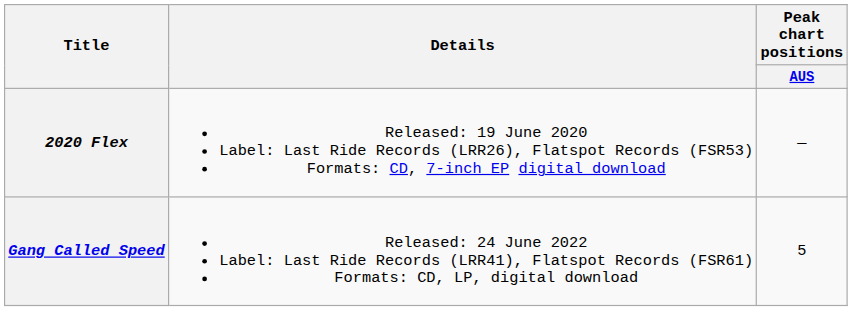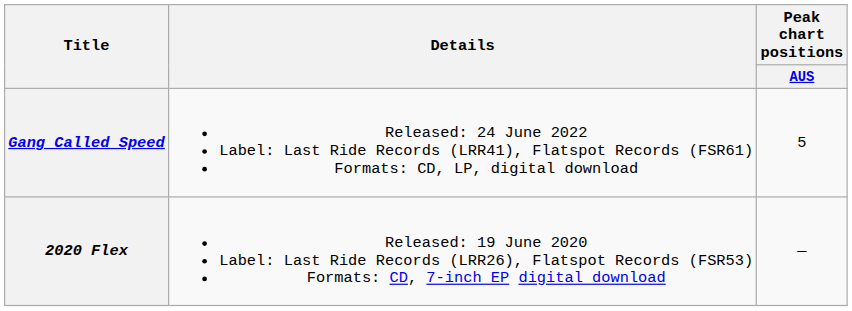 <table class="wikitable plainrowheaders" style="text-align:center">
 <tr>
 <th scope="col" rowspan="2">Title</th>
 <th scope="col" rowspan="2">Details</th>
 <th scope="col" colspan="1">Peak chart positions</th>
 </tr>
 <tr>
 <th scope="col" style="width:3em;font-size:90%;"><a href='#'>AUS</a><br></th>
 </tr>
 <tr>
+<th scope="row"><em><a href='#'>Gang Called Speed</a></em></th>
+<td><br><ul><li>Released: 24 June 2022</li><li>Label: Last Ride Records (LRR41), Flatspot Records (FSR61)</li><li>Formats: CD, LP, digital download</li></ul></td>
+<td>5</td>
+</tr>
+<tr>
 <th scope="row"><em>2020 Flex</em></th>
 <td><br><ul><li>Released: 19 June 2020</li><li>Label: Last Ride Records (LRR26), Flatspot Records (FSR53)</li><li>Formats: <a href='#'>CD</a>, <a href='#'>7-inch EP</a> <a href='#'>digital download</a></li></ul></td>
 <td>—</td>
 </tr>
-<tr>
-<th scope="row"><em><a href='#'>Gang Called Speed</a></em></th>
-<td><br><ul><li>Released: 24 June 2022</li><li>Label: Last Ride Records (LRR41), Flatspot Records (FSR61)</li><li>Formats: CD, LP, digital download</li></ul></td>
-<td>5</td>
-</tr>
 </table>
